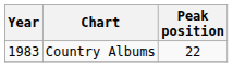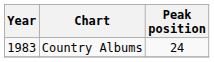 <table class="wikitable" style="text-align: center;">
 <tr>
 <th>Year</th>
 <th>Chart</th>
 <th>Peak<br>position</th>
 </tr>
 <tr>
 <td>1983</td>
 <td>Country Albums</td>
-<td>22</td>
+<td>24</td>
 </tr>
 <tr>
 </tr>
 </table>
